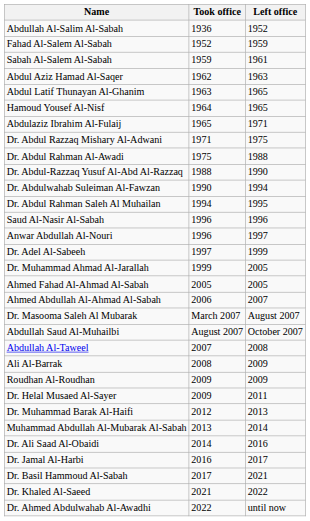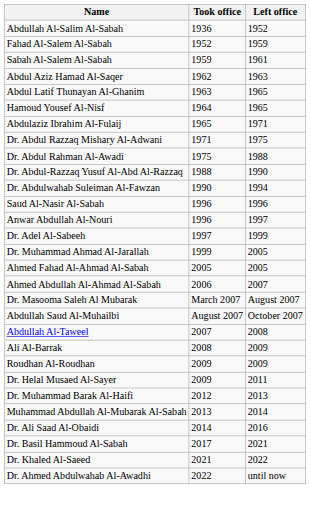 <table class="wikitable">
 <tr>
 <th>Name</th>
 <th>Took office</th>
 <th>Left office</th>
 </tr>
 <tr>
 <td>Abdullah Al-Salim Al-Sabah</td>
 <td>1936</td>
 <td>1952</td>
 </tr>
 <tr>
 <td>Fahad Al-Salem Al-Sabah</td>
 <td>1952</td>
 <td>1959</td>
 </tr>
 <tr>
 <td>Sabah Al-Salem Al-Sabah</td>
 <td>1959</td>
 <td>1961</td>
 </tr>
 <tr>
 <td>Abdul Aziz Hamad Al-Saqer</td>
 <td>1962</td>
 <td>1963</td>
 </tr>
 <tr>
 <td>Abdul Latif Thunayan Al-Ghanim</td>
 <td>1963</td>
 <td>1965</td>
 </tr>
 <tr>
 <td>Hamoud Yousef Al-Nisf</td>
 <td>1964</td>
 <td>1965</td>
 </tr>
 <tr>
 <td>Abdulaziz Ibrahim Al-Fulaij</td>
 <td>1965</td>
 <td>1971</td>
 </tr>
 <tr>
 <td>Dr. Abdul Razzaq Mishary Al-Adwani</td>
 <td>1971</td>
 <td>1975</td>
 </tr>
 <tr>
 <td>Dr. Abdul Rahman Al-Awadi</td>
 <td>1975</td>
 <td>1988</td>
 </tr>
 <tr>
 <td>Dr. Abdul-Razzaq Yusuf Al-Abd Al-Razzaq</td>
 <td>1988</td>
 <td>1990</td>
 </tr>
 <tr>
 <td>Dr. Abdulwahab Suleiman Al-Fawzan</td>
 <td>1990</td>
 <td>1994</td>
-</tr>
-<tr>
-<td>Dr. Abdul Rahman Saleh Al Muhailan</td>
-<td>1994</td>
-<td>1995</td>
 </tr>
 <tr>
 <td>Saud Al-Nasir Al-Sabah</td>
 <td>1996</td>
 <td>1996</td>
 </tr>
 <tr>
 <td>Anwar Abdullah Al-Nouri</td>
 <td>1996</td>
 <td>1997</td>
 </tr>
 <tr>
 <td>Dr. Adel Al-Sabeeh</td>
 <td>1997</td>
 <td>1999</td>
 </tr>
 <tr>
 <td>Dr. Muhammad Ahmad Al-Jarallah</td>
 <td>1999</td>
 <td>2005</td>
 </tr>
 <tr>
 <td>Ahmed Fahad Al-Ahmad Al-Sabah</td>
 <td>2005</td>
 <td>2005</td>
 </tr>
 <tr>
 <td>Ahmed Abdullah Al-Ahmad Al-Sabah</td>
 <td>2006</td>
 <td>2007</td>
 </tr>
 <tr>
 <td>Dr. Masooma Saleh Al Mubarak</td>
 <td>March 2007</td>
 <td>August 2007</td>
 </tr>
 <tr>
 <td>Abdullah Saud Al-Muhailbi</td>
 <td>August 2007</td>
 <td>October 2007</td>
 </tr>
 <tr>
 <td><a href='#'>Abdullah Al-Taweel</a></td>
 <td>2007</td>
 <td>2008</td>
 </tr>
 <tr>
 <td>Ali Al-Barrak</td>
 <td>2008</td>
 <td>2009</td>
 </tr>
 <tr>
 <td>Roudhan Al-Roudhan</td>
 <td>2009</td>
 <td>2009</td>
 </tr>
 <tr>
 <td>Dr. Helal Musaed Al-Sayer</td>
 <td>2009</td>
 <td>2011</td>
 </tr>
 <tr>
 <td>Dr. Muhammad Barak Al-Haifi</td>
 <td>2012</td>
 <td>2013</td>
 </tr>
 <tr>
 <td>Muhammad Abdullah Al-Mubarak Al-Sabah</td>
 <td>2013</td>
 <td>2014</td>
 </tr>
 <tr>
 <td>Dr. Ali Saad Al-Obaidi</td>
 <td>2014</td>
 <td>2016</td>
 </tr>
 <tr>
-<td>Dr. Jamal Al-Harbi</td>
-<td>2016</td>
-<td>2017</td>
-</tr>
-<tr>
 <td>Dr. Basil Hammoud Al-Sabah</td>
 <td>2017</td>
 <td>2021</td>
 </tr>
 <tr>
 <td>Dr. Khaled Al-Saeed</td>
 <td>2021</td>
 <td>2022</td>
 </tr>
 <tr>
 <td>Dr. Ahmed Abdulwahab Al-Awadhi</td>
 <td>2022</td>
 <td>until now</td>
 </tr>
 </table>
